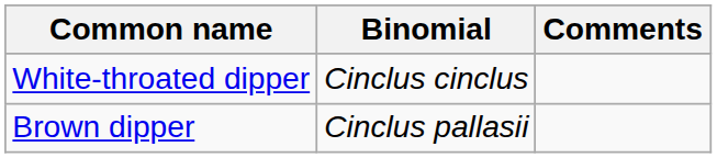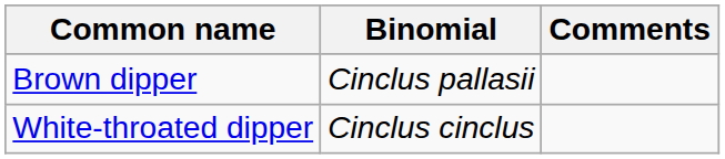 <table class="wikitable">
 <tr>
 <th>Common name</th>
 <th>Binomial</th>
 <th>Comments</th>
 </tr>
 <tr>
+<td><a href='#'>Brown dipper</a></td>
+<td><em>Cinclus pallasii</em></td>
+<td></td>
+</tr>
+<tr>
 <td><a href='#'>White-throated dipper</a></td>
 <td><em>Cinclus cinclus</em></td>
 <td></td>
 </tr>
-<tr>
-<td><a href='#'>Brown dipper</a></td>
-<td><em>Cinclus pallasii</em></td>
-<td></td>
-</tr>
 </table>
